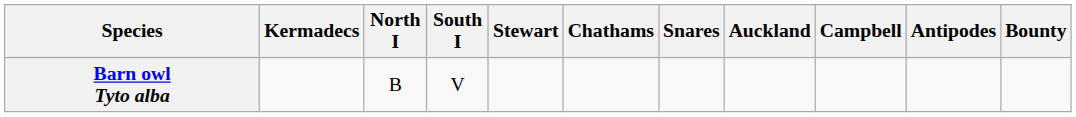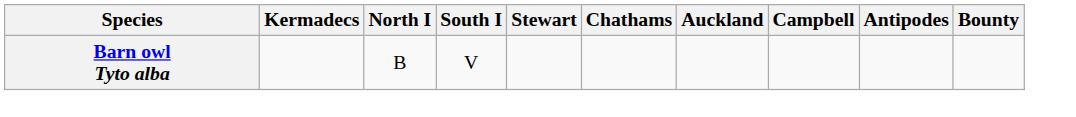 <table class="wikitable" style="text-align:center">
 <tr>
 <th width="200">Species</th>
 <th>Kermadecs</th>
 <th>North I</th>
 <th>South I</th>
 <th>Stewart</th>
 <th>Chathams</th>
-<th>Snares</th>
 <th>Auckland</th>
 <th>Campbell</th>
 <th>Antipodes</th>
 <th>Bounty</th>
 </tr>
 <tr>
 <th><a href='#'>Barn owl</a><br><em>Tyto alba</em></th>
 <td></td>
 <td>B</td>
 <td>V</td>
 <td></td>
 <td></td>
 <td></td>
 <td></td>
 <td></td>
 <td></td>
-<td></td>
 </tr>
 </table>
